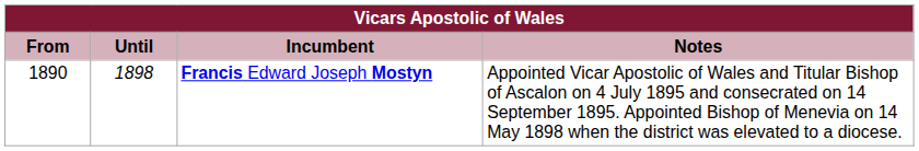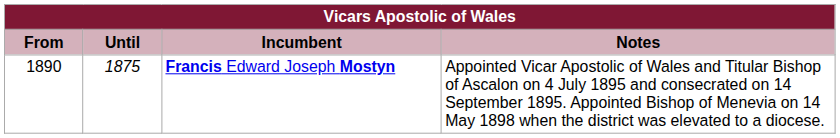 <table class="wikitable" style="width:95%"; border="1">
 <tr>
 <th colspan="4" style="background-color: #7F1734; color: white;">Vicars Apostolic of Wales</th>
 </tr>
 <tr valign=center>
 <th style="background-color:#D4B1BB" width="9%">From</th>
 <th style="background-color:#D4B1BB" width="9%">Until</th>
 <th style="background-color:#D4B1BB" width="32%">Incumbent</th>
 <th style="background-color:#D4B1BB" width="45%">Notes</th>
 </tr>
 <tr valign=top bgcolor="white">
 <td align="center">1890</td>
-<td align="center"><em>1898</em></td>
+<td align="center"><em>1875</em></td>
 <td><a href='#'><strong>Francis</strong> Edward Joseph <strong>Mostyn</strong></a></td>
 <td>Appointed Vicar Apostolic of Wales and Titular Bishop of Ascalon on 4 July 1895 and consecrated on 14 September 1895. Appointed Bishop of Menevia on 14 May 1898 when the district was elevated to a diocese.</td>
 </tr>
 </table>
